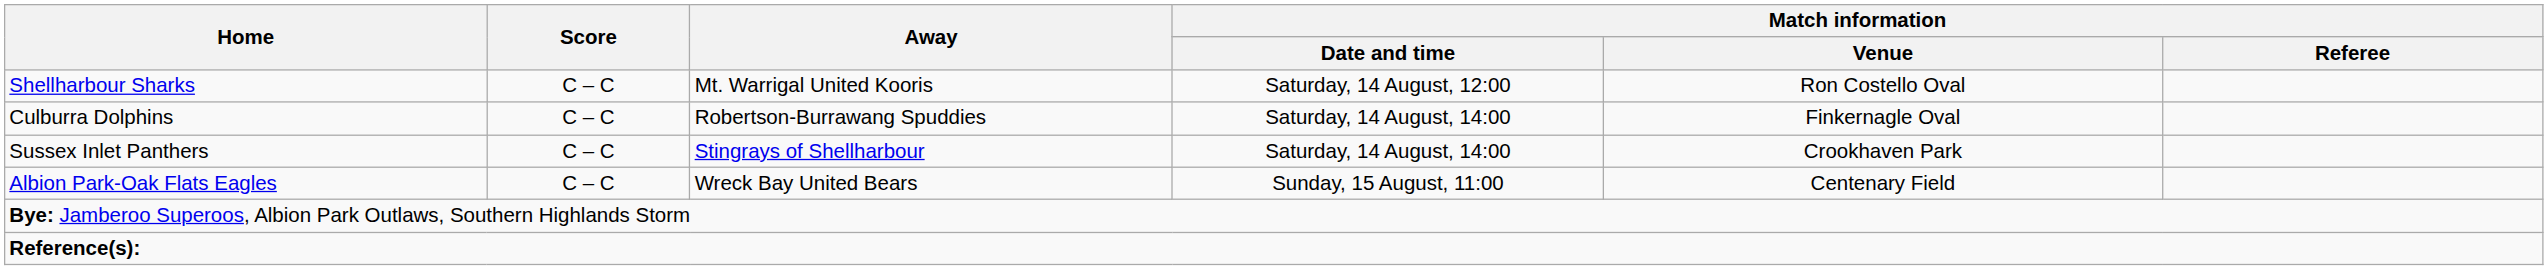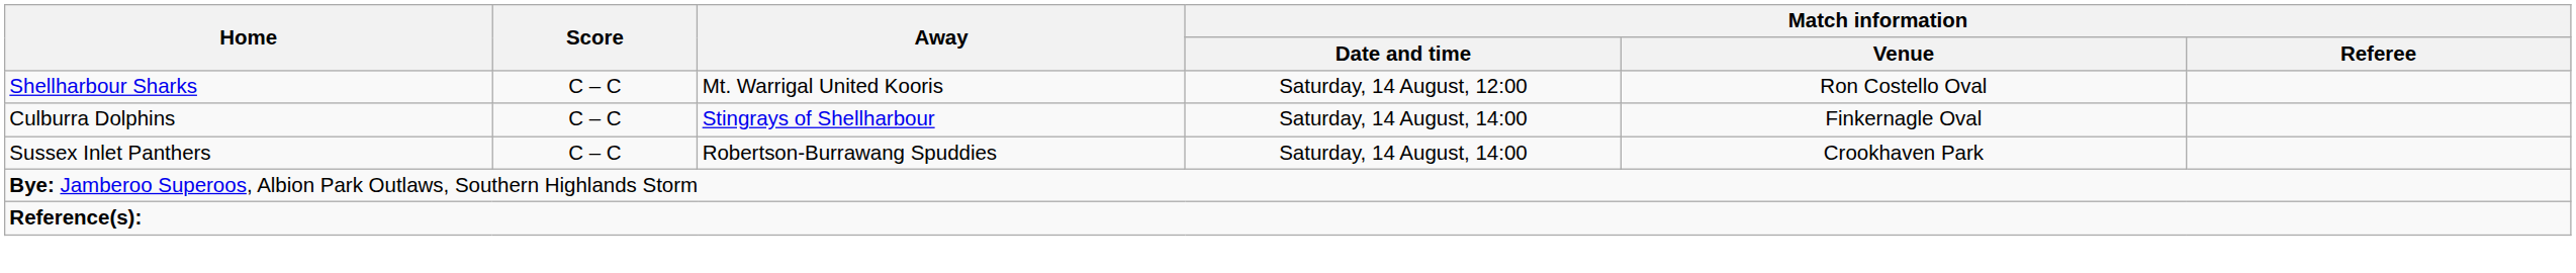 <table class="wikitable" width="100% text-align:center;">
 <tr>
 <th rowspan="2" width="19%">Home</th>
 <th rowspan="2" width="8%">Score</th>
 <th rowspan="2" width="19%">Away</th>
 <th colspan="3">Match information</th>
 </tr>
 <tr bgcolor="#CCCCCC">
 <th width="17%">Date and time</th>
 <th width="22%">Venue</th>
 <th>Referee</th>
 </tr>
 <tr>
 <td> <a href='#'>Shellharbour Sharks</a></td>
 <td style="text-align:center;">C – C</td>
 <td> Mt. Warrigal United Kooris</td>
 <td style="text-align:center;">Saturday, 14 August, 12:00</td>
 <td style="text-align:center;">Ron Costello Oval</td>
 <td style="text-align:center;"></td>
 </tr>
 <tr>
 <td> Culburra Dolphins</td>
 <td style="text-align:center;">C – C</td>
-<td> Robertson-Burrawang Spuddies</td>
+<td> <a href='#'>Stingrays of Shellharbour</a></td>
 <td style="text-align:center;">Saturday, 14 August, 14:00</td>
 <td style="text-align:center;">Finkernagle Oval</td>
 <td style="text-align:center;"></td>
 </tr>
 <tr>
 <td> Sussex Inlet Panthers</td>
 <td style="text-align:center;">C – C</td>
-<td> <a href='#'>Stingrays of Shellharbour</a></td>
+<td> Robertson-Burrawang Spuddies</td>
 <td style="text-align:center;">Saturday, 14 August, 14:00</td>
 <td style="text-align:center;">Crookhaven Park</td>
-<td style="text-align:center;"></td>
-</tr>
-<tr>
-<td> <a href='#'>Albion Park-Oak Flats Eagles</a></td>
-<td style="text-align:center;">C – C</td>
-<td> Wreck Bay United Bears</td>
-<td style="text-align:center;">Sunday, 15 August, 11:00</td>
-<td style="text-align:center;">Centenary Field</td>
 <td style="text-align:center;"></td>
 </tr>
 <tr>
 <td colspan="6" align="centre"><strong>Bye:</strong>  <a href='#'>Jamberoo Superoos</a>,  Albion Park Outlaws,  Southern Highlands Storm</td>
 </tr>
 <tr>
 <td colspan="6"><strong>Reference(s):</strong></td>
 </tr>
 </table>
